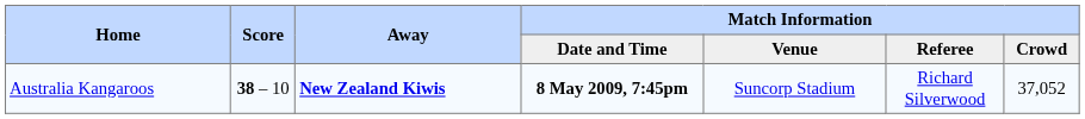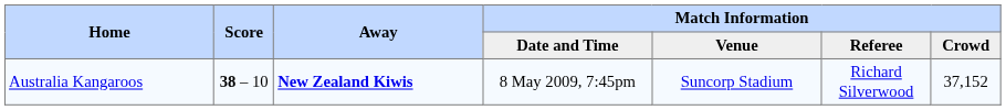 <table border=1 style="border-collapse:collapse; font-size:90%;" cellpadding=3 cellspacing=0 width=100%>
 <tr bgcolor=#C1D8FF>
 <th rowspan=2 width=21%>Home</th>
 <th rowspan=2 width=6%>Score</th>
 <th rowspan=2 width=21%>Away</th>
 <th colspan=6>Match Information</th>
 </tr>
 <tr bgcolor=#EFEFEF>
 <th width=17%>Date and Time</th>
 <th width=17%>Venue</th>
 <th width=11%>Referee</th>
 <th width=7%>Crowd</th>
 </tr>
 <tr align=center bgcolor=#F5FAFF>
 <td align=left> <a href='#'>Australia Kangaroos</a></td>
 <td><strong>38</strong> – 10</td>
 <td align=left><strong> <a href='#'>New Zealand Kiwis</a></strong></td>
-<td><strong>8 May 2009, 7:45pm</strong></td>
+<td>8 May 2009, 7:45pm</td>
 <td><a href='#'>Suncorp Stadium</a></td>
 <td><a href='#'>Richard Silverwood</a></td>
-<td>37,052</td>
+<td>37,152</td>
 </tr>
 </table>
